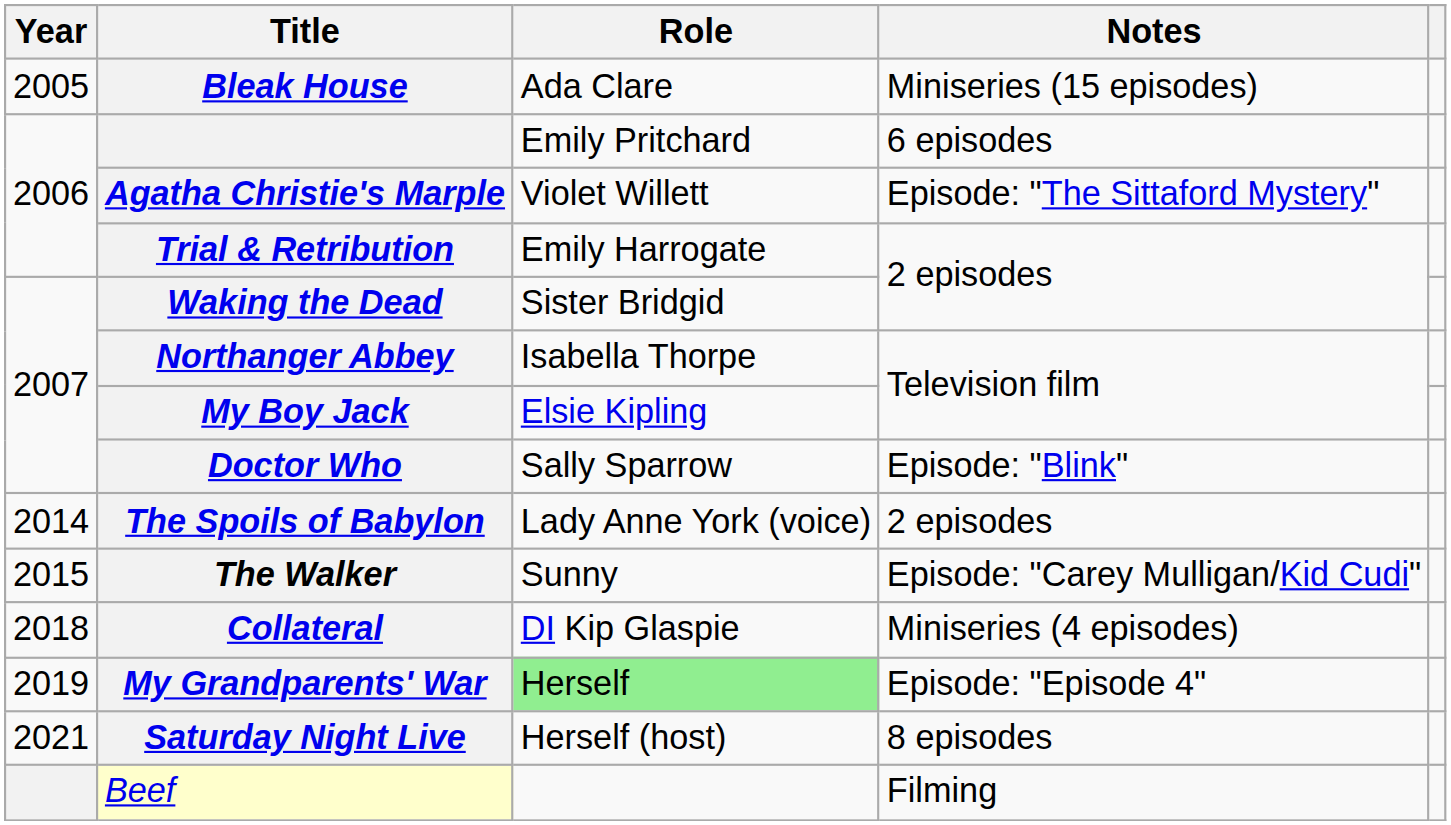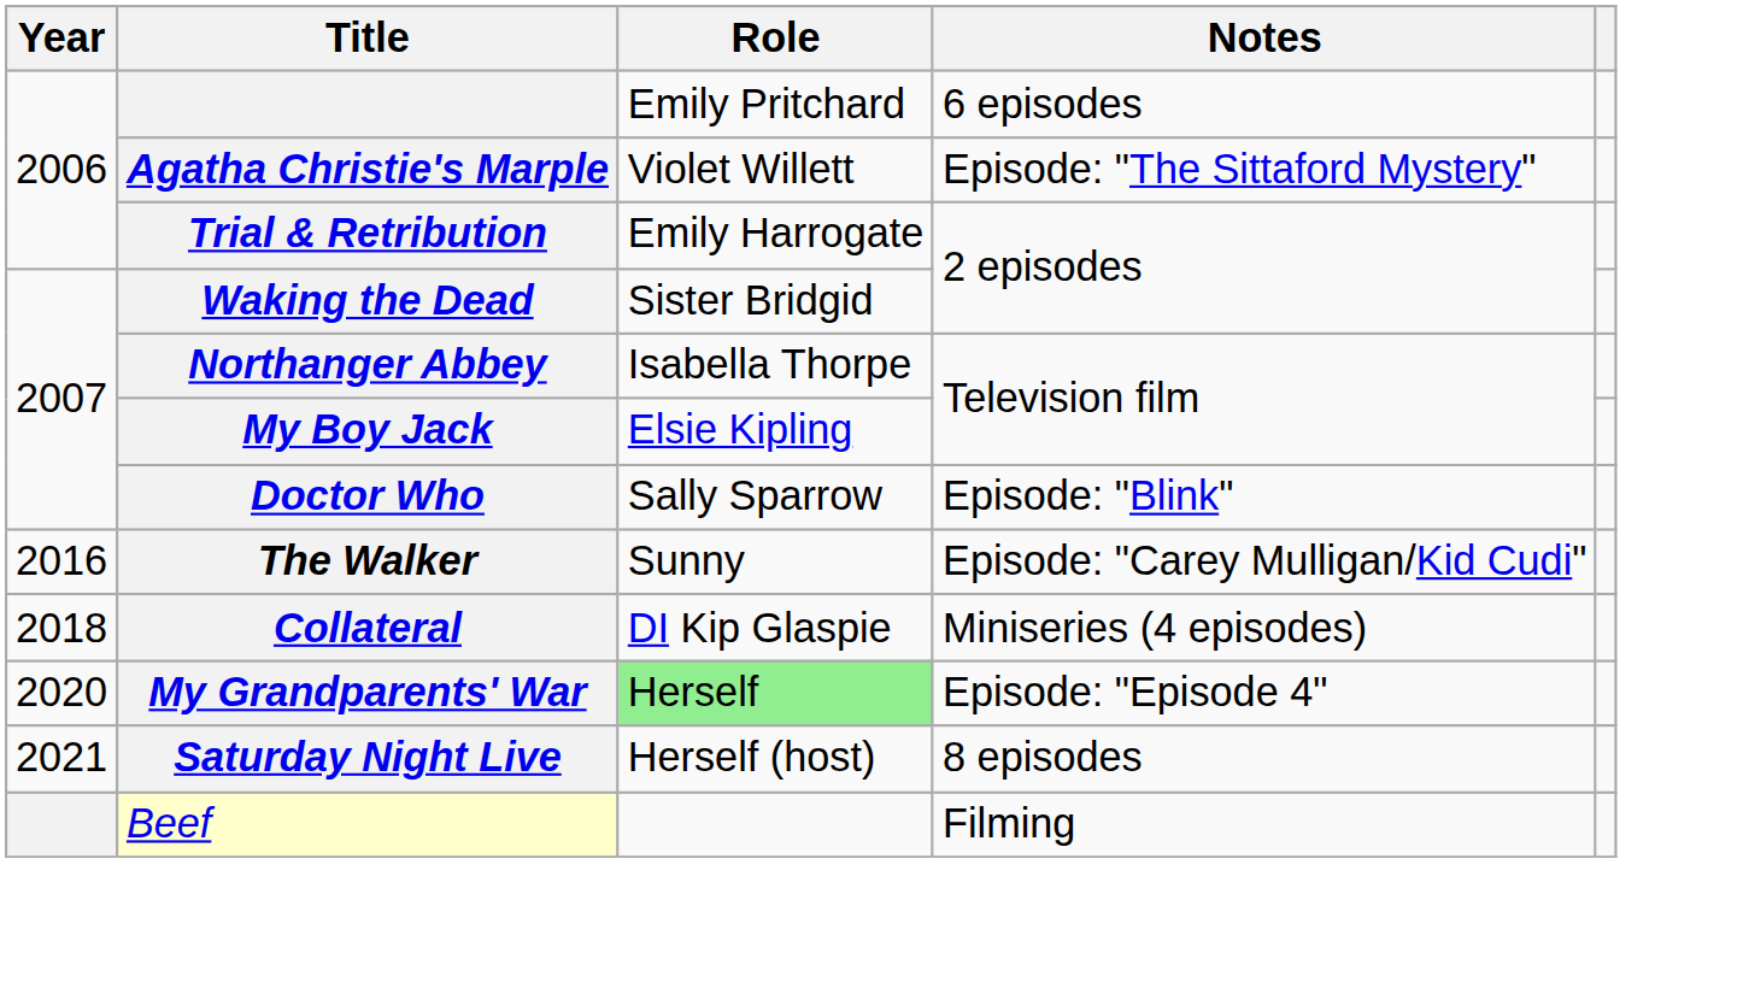 <table class="wikitable plainrowheaders sortable">
 <tr>
 <th>Year</th>
 <th>Title</th>
 <th>Role</th>
 <th class="unsortable">Notes</th>
 <th scope="col" class="unsortable"></th>
-</tr>
-<tr>
-<td>2005</td>
-<th scope="row"><em><a href='#'>Bleak House</a></em></th>
-<td>Ada Clare</td>
-<td>Miniseries (15 episodes)</td>
-<td align=center></td>
 </tr>
 <tr>
 <td rowspan="3">2006</td>
 <th scope="row"><em></em></th>
 <td>Emily Pritchard</td>
 <td>6 episodes</td>
 <td align=center></td>
 </tr>
 <tr>
 <th scope="row"><em><a href='#'>Agatha Christie's Marple</a></em></th>
 <td>Violet Willett</td>
 <td>Episode: "<a href='#'>The Sittaford Mystery</a>"</td>
 <td align=center></td>
 </tr>
 <tr>
 <th scope="row"><em><a href='#'>Trial & Retribution</a></em></th>
 <td>Emily Harrogate</td>
 <td rowspan="2">2 episodes</td>
 <td align=center></td>
 </tr>
 <tr>
 <td rowspan="4">2007</td>
 <th scope="row"><em><a href='#'>Waking the Dead</a></em></th>
 <td>Sister Bridgid</td>
 <td align=center></td>
 </tr>
 <tr>
 <th scope="row"><em><a href='#'>Northanger Abbey</a></em></th>
 <td>Isabella Thorpe</td>
 <td rowspan="2">Television film</td>
 <td align=center></td>
 </tr>
 <tr>
 <th scope="row"><em><a href='#'>My Boy Jack</a></em></th>
 <td><a href='#'>Elsie Kipling</a></td>
 <td align=center></td>
 </tr>
 <tr>
 <th scope="row"><em><a href='#'>Doctor Who</a></em></th>
 <td>Sally Sparrow</td>
 <td>Episode: "<a href='#'>Blink</a>"</td>
 <td align=center></td>
 </tr>
 <tr>
-<td>2014</td>
-<th scope="row"><em><a href='#'>The Spoils of Babylon</a></em></th>
-<td>Lady Anne York (voice)</td>
-<td>2 episodes</td>
-<td align=center></td>
-</tr>
-<tr>
-<td>2015</td>
+<td>2016</td>
 <th scope="row"><em>The Walker</em></th>
 <td>Sunny</td>
 <td>Episode: "Carey Mulligan/<a href='#'>Kid Cudi</a>"</td>
 <td align=center></td>
 </tr>
 <tr>
 <td>2018</td>
 <th scope="row"><em><a href='#'>Collateral</a></em></th>
 <td><a href='#'>DI</a> Kip Glaspie</td>
 <td>Miniseries (4 episodes)</td>
 <td align=center></td>
 </tr>
 <tr>
-<td>2019</td>
+<td>2020</td>
 <th scope="row"><em><a href='#'>My Grandparents' War</a></em></th>
 <td style="background: lightgreen;">Herself</td>
 <td>Episode: "Episode 4"</td>
 <td align=center></td>
 </tr>
 <tr>
 <td>2021</td>
 <th scope="row"><em><a href='#'>Saturday Night Live</a></em></th>
 <td>Herself (host)</td>
 <td>8 episodes</td>
 <td align=center></td>
 </tr>
 <tr>
 <th scope="row"></th>
 <td style="background:#FFFFCC;"><em><a href='#'>Beef</a></em> </td>
 <td></td>
 <td>Filming</td>
 <td align=center></td>
 </tr>
 </table>
